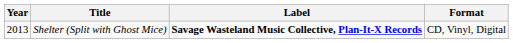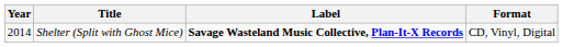 <table class="wikitable">
 <tr>
 <th>Year</th>
 <th>Title</th>
 <th>Label</th>
 <th>Format</th>
 </tr>
 <tr>
-<td>2013</td>
+<td>2014</td>
 <td><em>Shelter (Split with Ghost Mice)</em></td>
 <td><strong>Savage Wasteland Music Collective, <a href='#'>Plan-It-X Records</a></strong></td>
 <td>CD, Vinyl, Digital</td>
 </tr>
 </table>
